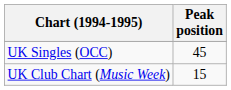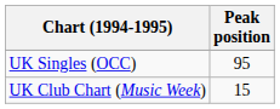 <table class="wikitable sortable">
 <tr>
 <th>Chart (1994-1995)</th>
 <th>Peak<br>position</th>
 </tr>
 <tr>
 </tr>
 <tr>
 </tr>
 <tr>
 </tr>
 <tr>
 </tr>
 <tr>
 <td><a href='#'>UK Singles</a> (<a href='#'>OCC</a>)</td>
-<td align="center">45</td>
+<td align="center">95</td>
 </tr>
 <tr>
 <td><a href='#'>UK Club Chart</a> (<em><a href='#'>Music Week</a></em>)</td>
 <td align="center">15</td>
 </tr>
 </table>
